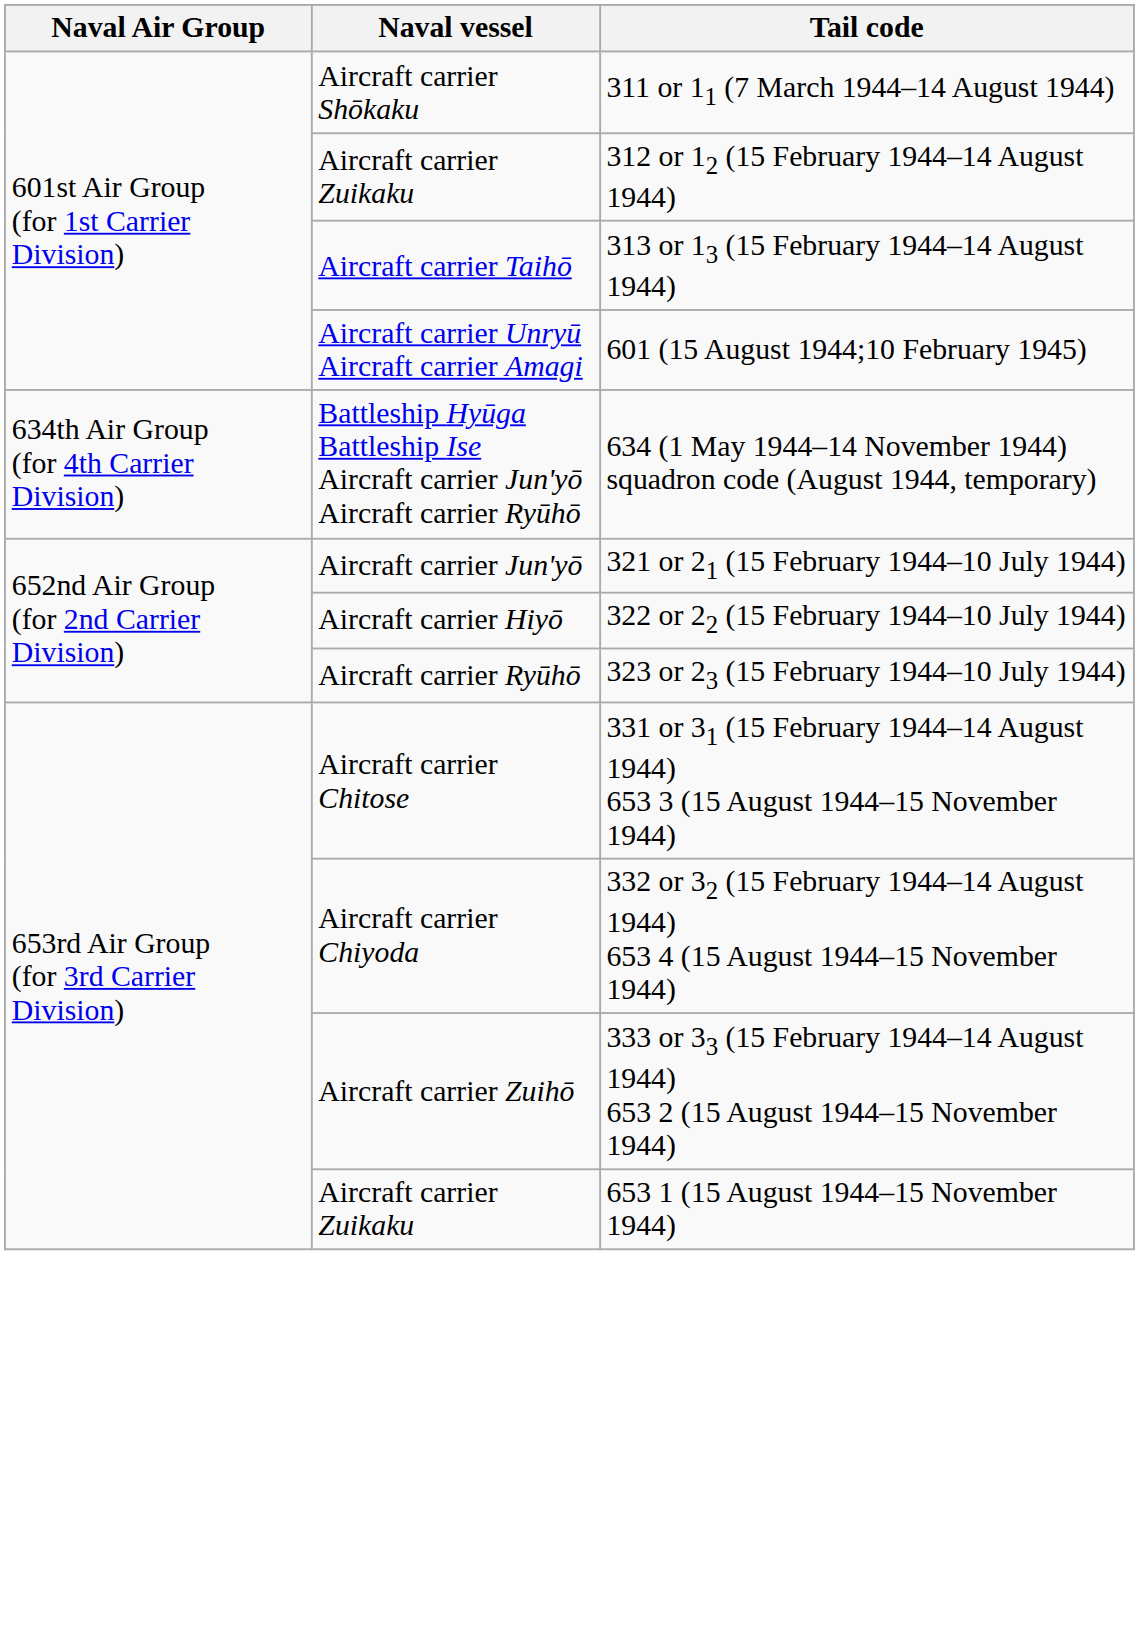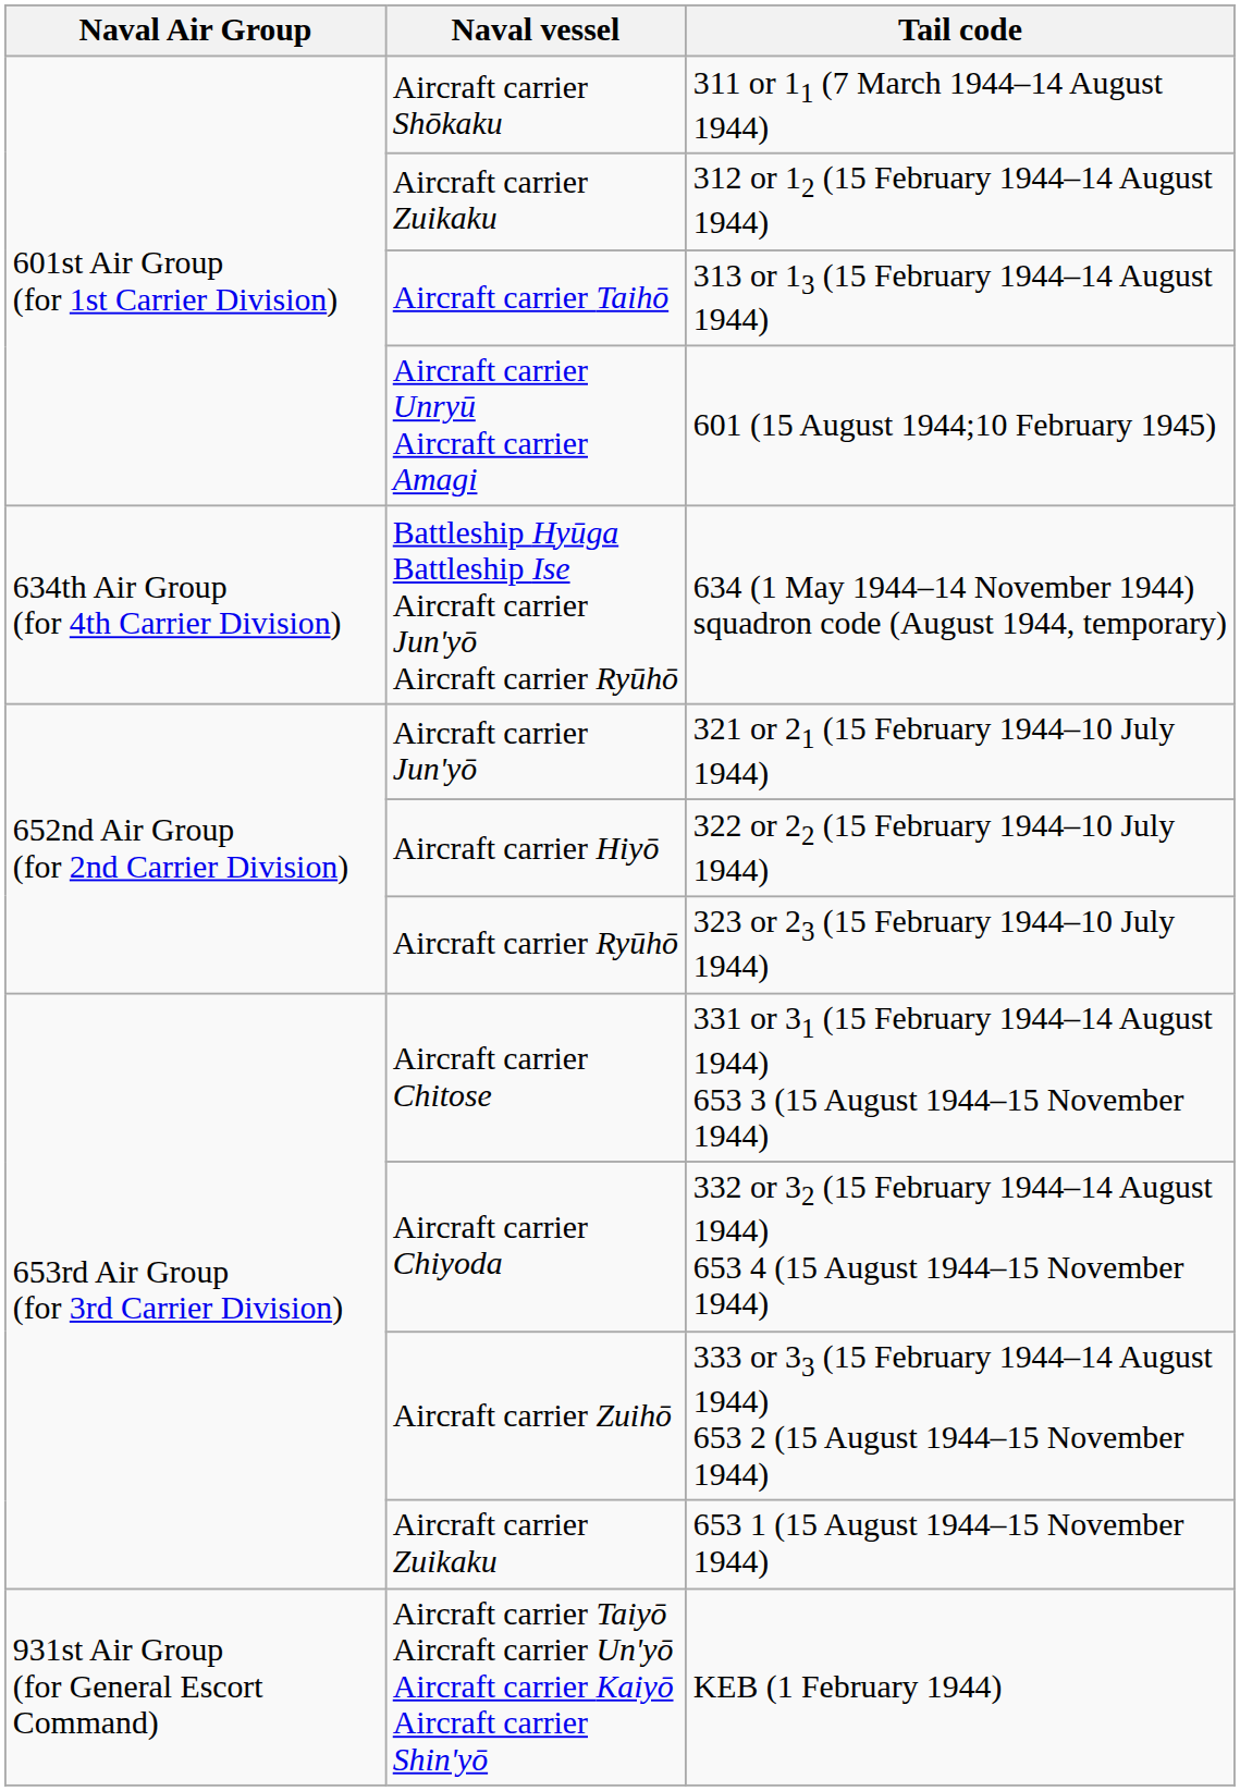 <table class="wikitable">
 <tr>
 <th>Naval Air Group</th>
 <th>Naval vessel</th>
 <th>Tail code</th>
 </tr>
 <tr>
 <td rowspan="4">601st Air Group<br>(for <a href='#'>1st Carrier Division</a>)</td>
 <td>Aircraft carrier <em>Shōkaku</em></td>
 <td>311 or 1<sub>1</sub> (7 March 1944–14 August 1944)</td>
 </tr>
 <tr>
 <td>Aircraft carrier <em>Zuikaku</em></td>
 <td>312 or 1<sub>2</sub> (15 February 1944–14 August 1944)</td>
 </tr>
 <tr>
 <td><a href='#'>Aircraft carrier <em>Taihō</em></a></td>
 <td>313 or 1<sub>3</sub> (15 February 1944–14 August 1944)</td>
 </tr>
 <tr>
 <td><a href='#'>Aircraft carrier <em>Unryū</em></a><br><a href='#'>Aircraft carrier <em>Amagi</em></a></td>
 <td>601 (15 August 1944;10 February 1945)</td>
 </tr>
 <tr>
 <td>634th Air Group<br>(for <a href='#'>4th Carrier Division</a>)</td>
 <td><a href='#'>Battleship <em>Hyūga</em></a><br><a href='#'>Battleship <em>Ise</em></a><br>Aircraft carrier <em>Jun'yō</em><br>Aircraft carrier <em>Ryūhō</em></td>
 <td>634 (1 May 1944–14 November 1944)<br>squadron code (August 1944, temporary)</td>
 </tr>
 <tr>
 <td rowspan="3">652nd Air Group<br>(for <a href='#'>2nd Carrier Division</a>)</td>
 <td>Aircraft carrier <em>Jun'yō</em></td>
 <td>321 or 2<sub>1</sub> (15 February 1944–10 July 1944)</td>
 </tr>
 <tr>
 <td>Aircraft carrier <em>Hiyō</em></td>
 <td>322 or 2<sub>2</sub> (15 February 1944–10 July 1944)</td>
 </tr>
 <tr>
 <td>Aircraft carrier <em>Ryūhō</em></td>
 <td>323 or 2<sub>3</sub> (15 February 1944–10 July 1944)</td>
 </tr>
 <tr>
 <td rowspan="4">653rd Air Group<br>(for <a href='#'>3rd Carrier Division</a>)</td>
 <td>Aircraft carrier <em>Chitose</em></td>
 <td>331 or 3<sub>1</sub> (15 February 1944–14 August 1944)<br>653 3 (15 August 1944–15 November 1944)</td>
 </tr>
 <tr>
 <td>Aircraft carrier <em>Chiyoda</em></td>
 <td>332 or 3<sub>2</sub> (15 February 1944–14 August 1944)<br>653 4 (15 August 1944–15 November 1944)</td>
 </tr>
 <tr>
 <td>Aircraft carrier <em>Zuihō</em></td>
 <td>333 or 3<sub>3</sub> (15 February 1944–14 August 1944)<br>653 2 (15 August 1944–15 November 1944)</td>
 </tr>
 <tr>
 <td>Aircraft carrier <em>Zuikaku</em></td>
 <td>653 1 (15 August 1944–15 November 1944)</td>
 </tr>
+<tr>
+<td>931st Air Group<br>(for General Escort Command)</td>
+<td>Aircraft carrier <em>Taiyō</em><br>Aircraft carrier <em>Un'yō</em><br><a href='#'>Aircraft carrier <em>Kaiyō</em></a><br><a href='#'>Aircraft carrier <em>Shin'yō</em></a></td>
+<td>KEB (1 February 1944)</td>
+</tr>
 </table>
